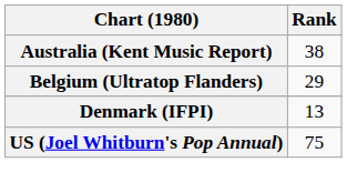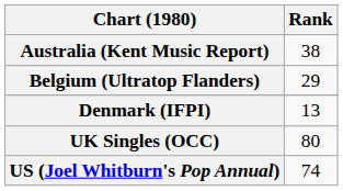 <table class="wikitable sortable plainrowheaders" style="text-align:center">
 <tr>
 <th>Chart (1980)</th>
 <th>Rank</th>
 </tr>
 <tr>
 <th scope="row">Australia (Kent Music Report)</th>
 <td>38</td>
 </tr>
 <tr>
 <th scope="row">Belgium (Ultratop Flanders)</th>
 <td>29</td>
 </tr>
 <tr>
 </tr>
 <tr>
 <th scope="row">Denmark (IFPI)</th>
 <td>13</td>
 </tr>
 <tr>
+<th scope="row">UK Singles (OCC)</th>
+<td>80</td>
+</tr>
+<tr>
 <th scope="row">US (<a href='#'>Joel Whitburn</a>'s <em>Pop Annual</em>)</th>
-<td>75</td>
+<td>74</td>
 </tr>
 </table>
